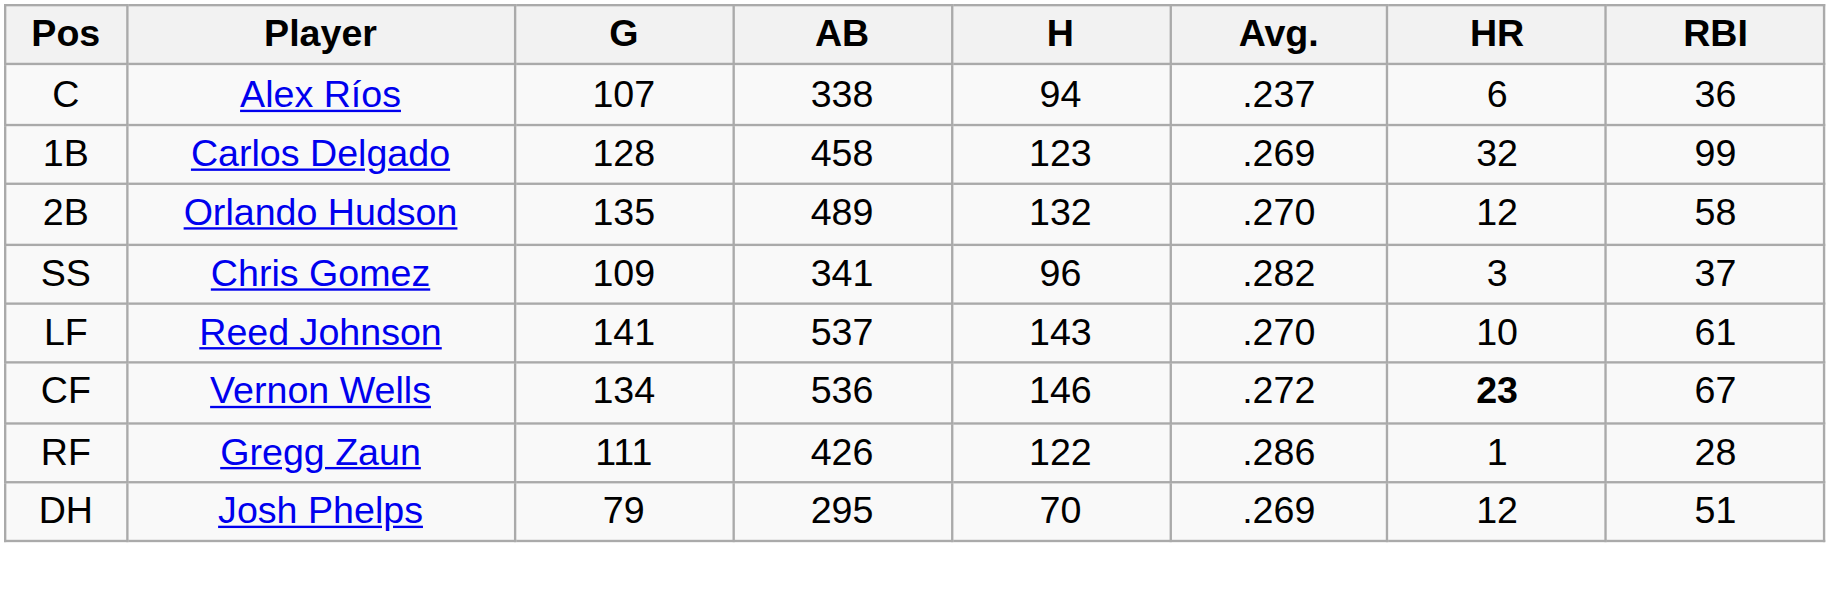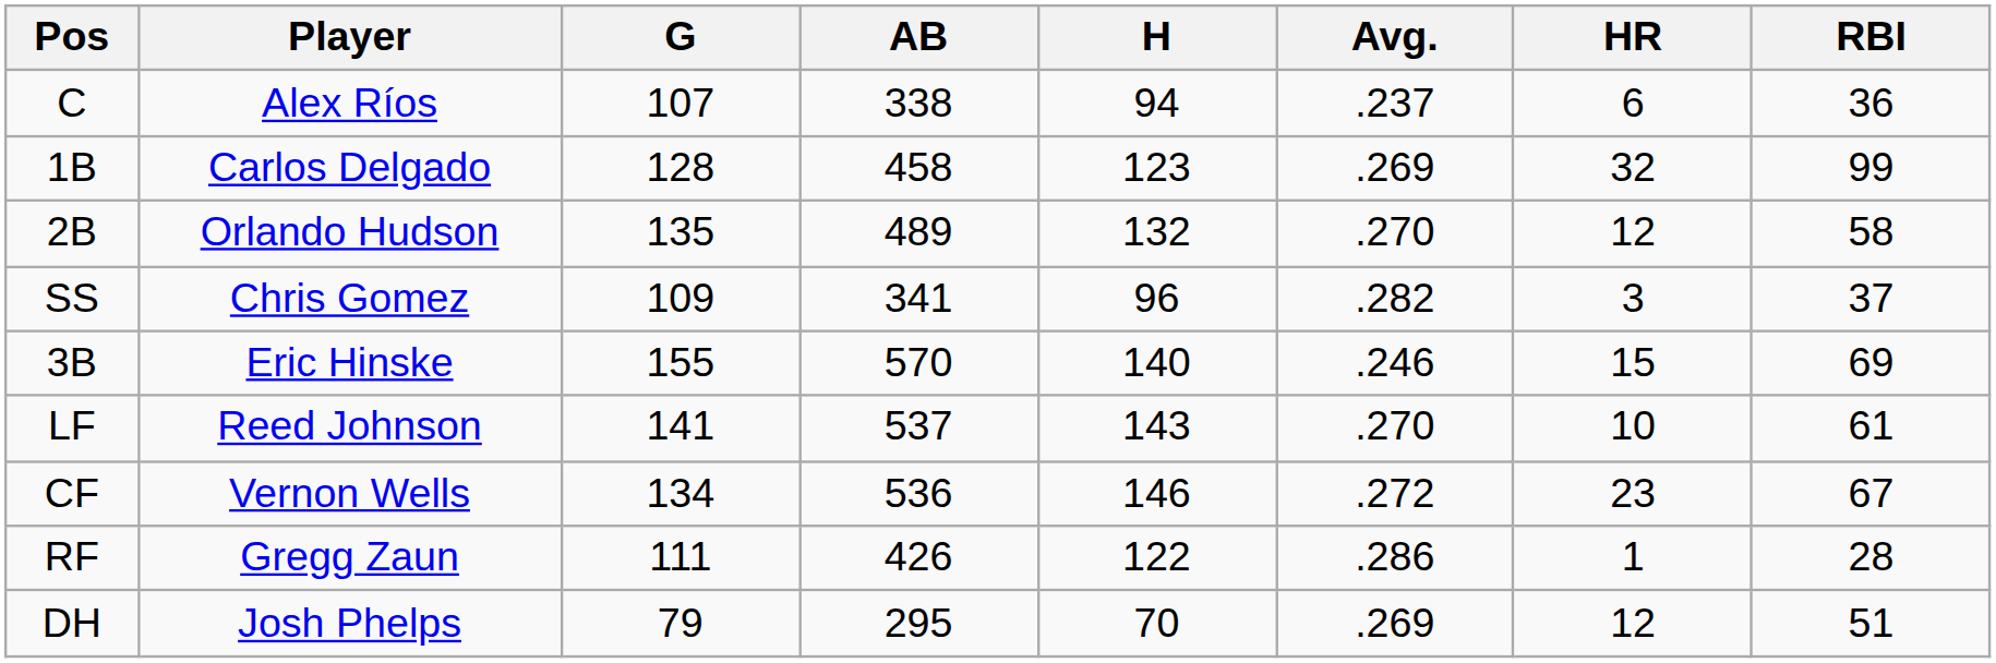 <table class="wikitable sortable">
 <tr>
 <th bgcolor="#DDDDFF" width="5%">Pos</th>
 <th bgcolor="#DDDDFF" width="16%">Player</th>
 <th bgcolor="#DDDDFF" width="9%">G</th>
 <th bgcolor="#DDDDFF" width="9%">AB</th>
 <th bgcolor="#DDDDFF" width="9%">H</th>
 <th bgcolor="#DDDDFF" width="9%">Avg.</th>
 <th bgcolor="#DDDDFF" width="9%">HR</th>
 <th bgcolor="#DDDDFF" width="9%">RBI</th>
 </tr>
 <tr align="center">
 <td>C</td>
 <td><a href='#'>Alex Ríos</a></td>
 <td>107</td>
 <td>338</td>
 <td>94</td>
 <td>.237</td>
 <td>6</td>
 <td>36</td>
 </tr>
 <tr align=center>
 <td>1B</td>
 <td><a href='#'>Carlos Delgado</a></td>
 <td>128</td>
 <td>458</td>
 <td>123</td>
 <td>.269</td>
 <td>32</td>
 <td>99</td>
 </tr>
 <tr align=center>
 <td>2B</td>
 <td><a href='#'>Orlando Hudson</a></td>
 <td>135</td>
 <td>489</td>
 <td>132</td>
 <td>.270</td>
 <td>12</td>
 <td>58</td>
 </tr>
 <tr align=center>
 <td>SS</td>
 <td><a href='#'>Chris Gomez</a></td>
 <td>109</td>
 <td>341</td>
 <td>96</td>
 <td>.282</td>
 <td>3</td>
 <td>37</td>
 </tr>
 <tr align=center>
+<td>3B</td>
+<td><a href='#'>Eric Hinske</a></td>
+<td>155</td>
+<td>570</td>
+<td>140</td>
+<td>.246</td>
+<td>15</td>
+<td>69</td>
+</tr>
+<tr align=center>
 <td>LF</td>
 <td><a href='#'>Reed Johnson</a></td>
 <td>141</td>
 <td>537</td>
 <td>143</td>
 <td>.270</td>
 <td>10</td>
 <td>61</td>
 </tr>
 <tr align=center>
 <td>CF</td>
 <td><a href='#'>Vernon Wells</a></td>
 <td>134</td>
 <td>536</td>
 <td>146</td>
 <td>.272</td>
-<td><strong>23</strong></td>
+<td>23</td>
 <td>67</td>
 </tr>
 <tr align=center>
 <td>RF</td>
 <td><a href='#'>Gregg Zaun</a></td>
 <td>111</td>
 <td>426</td>
 <td>122</td>
 <td>.286</td>
 <td>1</td>
 <td>28</td>
 </tr>
 <tr align=center>
 <td>DH</td>
 <td><a href='#'>Josh Phelps</a></td>
 <td>79</td>
 <td>295</td>
 <td>70</td>
 <td>.269</td>
 <td>12</td>
 <td>51</td>
 </tr>
 </table>
